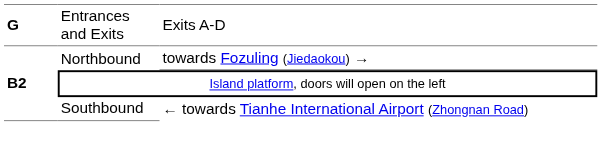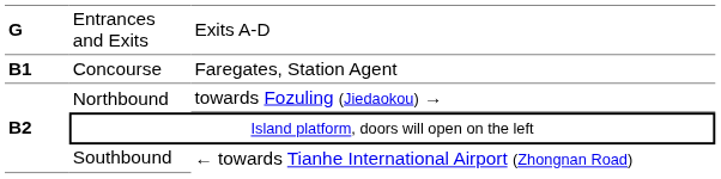 <table table border=0 cellspacing=0 cellpadding=3>
 <tr>
 <td style="border-top:solid 1px gray;border-bottom:solid 1px gray;" width=50><strong>G</strong></td>
 <td style="border-top:solid 1px gray;border-bottom:solid 1px gray;" width=100>Entrances and Exits</td>
 <td style="border-top:solid 1px gray;border-bottom:solid 1px gray;" width=450>Exits A-D</td>
+</tr>
+<tr>
+<td style="border-top:solid 0px gray;border-bottom:solid 1px gray;" width=50><strong>B1</strong></td>
+<td style="border-top:solid 0px gray;border-bottom:solid 1px gray;" width=100>Concourse</td>
+<td style="border-top:solid 0px gray;border-bottom:solid 1px gray;" width=450>Faregates, Station Agent</td>
 </tr>
 <tr>
 <td style="border-bottom:solid 1px gray;" rowspan=3><strong>B2</strong></td>
 <td>Northbound</td>
 <td style="border-bottom:solid 1px gray;"> towards <a href='#'>Fozuling</a> <small>(<a href='#'>Jiedaokou</a>)</small> →</td>
 </tr>
 <tr>
 <td style="border-right:solid 2px black;border-left:solid 2px black;border-top:solid 2px black;border-bottom:solid 2px black;text-align:center;" colspan=2><small><a href='#'>Island platform</a>, doors will open on the left</small></td>
 </tr>
 <tr>
 <td style="border-bottom:solid 1px gray;">Southbound</td>
 <td>←  towards <a href='#'>Tianhe International Airport</a> <small>(<a href='#'>Zhongnan Road</a>)</small></td>
 </tr>
 </table>
